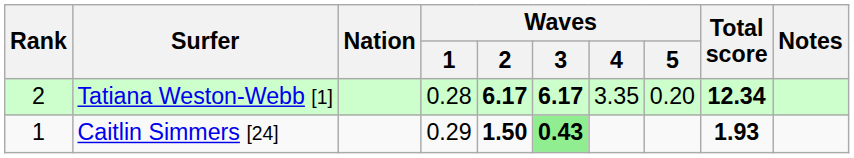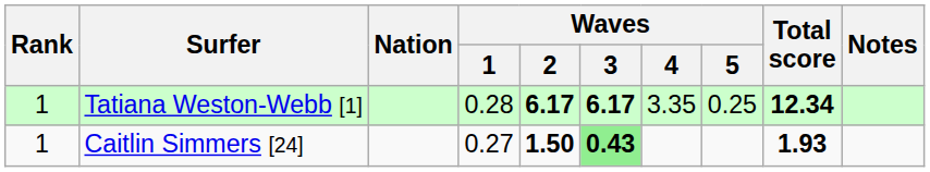 <table class="wikitable sortable" style="text-align:center">
 <tr>
 <th rowspan=2>Rank</th>
 <th rowspan=2>Surfer</th>
 <th rowspan=2>Nation</th>
 <th colspan=5>Waves</th>
 <th rowspan=2>Total<br>score</th>
 <th rowspan=2>Notes</th>
 </tr>
 <tr>
 <th>1</th>
 <th>2</th>
 <th>3</th>
 <th>4</th>
 <th>5</th>
 </tr>
 <tr bgcolor=ccffcc>
-<td>2</td>
+<td>1</td>
 <td align=left><a href='#'>Tatiana Weston-Webb</a> <small>[1]</small></td>
 <td align=left></td>
 <td>0.28</td>
 <td><strong>6.17</strong></td>
 <td><strong>6.17</strong></td>
 <td>3.35</td>
-<td>0.20</td>
+<td>0.25</td>
 <td><strong>12.34</strong></td>
 <td></td>
 </tr>
 <tr>
 <td>1</td>
 <td align=left><a href='#'>Caitlin Simmers</a> <small>[24]</small></td>
 <td align=left></td>
-<td>0.29</td>
+<td>0.27</td>
 <td><strong>1.50</strong></td>
 <td style="background: lightgreen;"><strong>0.43</strong></td>
 <td></td>
 <td></td>
 <td><strong>1.93</strong></td>
 <td></td>
 </tr>
 </table>
